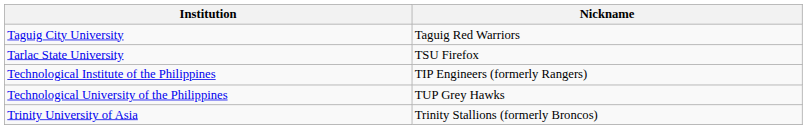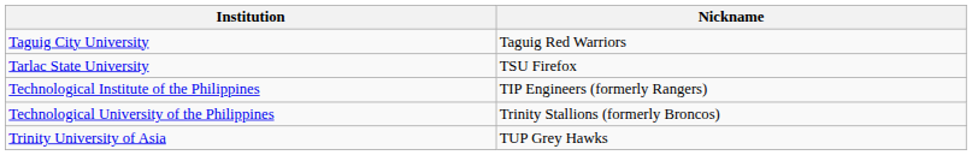 <table class="wikitable" style="width: 80%">
 <tr>
 <th width=7%>Institution</th>
 <th width=7%>Nickname</th>
 </tr>
 <tr>
 <td><a href='#'>Taguig City University</a></td>
 <td>Taguig Red Warriors</td>
 </tr>
 <tr>
 <td><a href='#'>Tarlac State University</a></td>
 <td>TSU Firefox</td>
 </tr>
 <tr>
 <td><a href='#'>Technological Institute of the Philippines</a></td>
 <td>TIP Engineers (formerly Rangers)</td>
 </tr>
 <tr>
 <td><a href='#'>Technological University of the Philippines</a></td>
-<td>TUP Grey Hawks</td>
+<td>Trinity Stallions (formerly Broncos)</td>
 </tr>
 <tr>
 <td><a href='#'>Trinity University of Asia</a></td>
-<td>Trinity Stallions (formerly Broncos)</td>
+<td>TUP Grey Hawks</td>
 </tr>
 </table>
